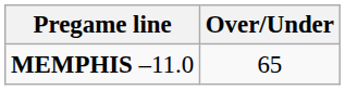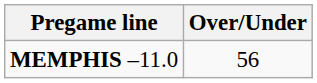 <table class="wikitable">
 <tr align="center">
 <th style=>Pregame line</th>
 <th style=>Over/Under</th>
 </tr>
 <tr align="center">
 <td><strong>MEMPHIS</strong> –11.0</td>
-<td>65</td>
+<td>56</td>
 </tr>
 </table>
